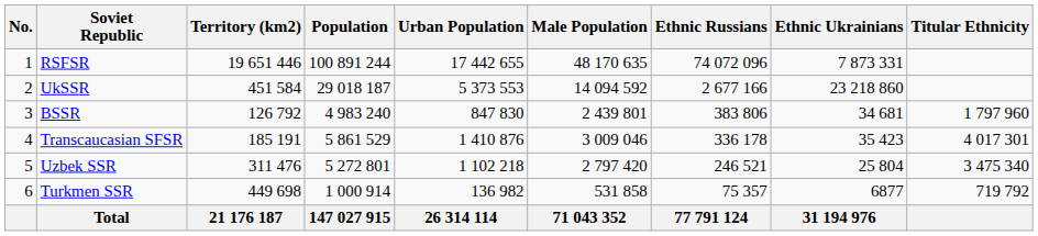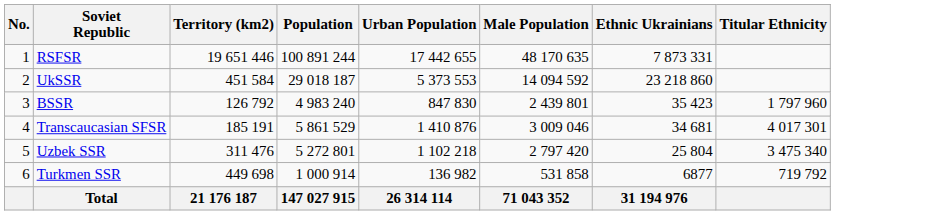 <table class="sortable wikitable">
 <tr>
 <th>No.</th>
 <th>Soviet <br>Republic</th>
 <th>Territory (km2)</th>
 <th>Population</th>
 <th>Urban Population</th>
 <th>Male Population</th>
-<th>Ethnic Russians</th>
 <th>Ethnic Ukrainians</th>
 <th>Titular Ethnicity</th>
 </tr>
 <tr align="right">
 <td>1</td>
 <td align="left"><a href='#'>RSFSR</a></td>
 <td>19 651 446</td>
 <td>100 891 244</td>
 <td>17 442 655</td>
 <td>48 170 635</td>
-<td>74 072 096</td>
 <td>7 873 331</td>
 <td></td>
 </tr>
 <tr align="right">
 <td>2</td>
 <td align="left"><a href='#'>UkSSR</a></td>
 <td>451 584</td>
 <td>29 018 187</td>
 <td>5 373 553</td>
 <td>14 094 592</td>
-<td>2 677 166</td>
 <td>23 218 860</td>
 <td></td>
 </tr>
 <tr align="right">
 <td>3</td>
 <td align="left"><a href='#'>BSSR</a></td>
 <td>126 792</td>
 <td>4 983 240</td>
 <td>847 830</td>
 <td>2 439 801</td>
-<td>383 806</td>
-<td>34 681</td>
+<td>35 423</td>
 <td>1 797 960</td>
 </tr>
 <tr align="right">
 <td>4</td>
 <td align="left"><a href='#'>Transcaucasian SFSR</a></td>
 <td>185 191</td>
 <td>5 861 529</td>
 <td>1 410 876</td>
 <td>3 009 046</td>
-<td>336 178</td>
-<td>35 423</td>
+<td>34 681</td>
 <td>4 017 301</td>
 </tr>
 <tr align="right">
 <td>5</td>
 <td align="left"><a href='#'>Uzbek SSR</a></td>
 <td>311 476</td>
 <td>5 272 801</td>
 <td>1 102 218</td>
 <td>2 797 420</td>
-<td>246 521</td>
 <td>25 804</td>
 <td>3 475 340</td>
 </tr>
 <tr align="right">
 <td>6</td>
 <td align="left"><a href='#'>Turkmen SSR</a></td>
 <td>449 698</td>
 <td>1 000 914</td>
 <td>136 982</td>
 <td>531 858</td>
-<td>75 357</td>
 <td>6877</td>
 <td>719 792</td>
 </tr>
 <tr>
 <th></th>
 <th>Total</th>
 <th>21 176 187</th>
 <th>147 027 915</th>
 <th>26 314 114</th>
 <th>71 043 352</th>
-<th>77 791 124</th>
 <th>31 194 976</th>
 <th></th>
 </tr>
 </table>
